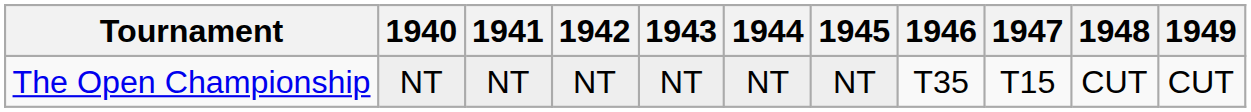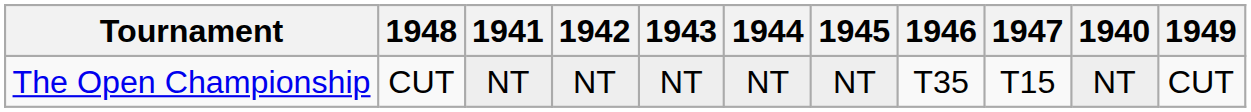 <table class="wikitable" style="font-size:95%;text-align:center;">
 <tr>
 <th>Tournament</th>
-<th>1940</th>
+<th>1948</th>
 <th>1941</th>
 <th>1942</th>
 <th>1943</th>
 <th>1944</th>
 <th>1945</th>
 <th>1946</th>
 <th>1947</th>
-<th>1948</th>
+<th>1940</th>
 <th>1949</th>
 </tr>
 <tr>
 <td align=left><a href='#'>The Open Championship</a></td>
-<td style="background:#eeeeee;">NT</td>
+<td>CUT</td>
 <td style="background:#eeeeee;">NT</td>
 <td style="background:#eeeeee;">NT</td>
 <td style="background:#eeeeee;">NT</td>
 <td style="background:#eeeeee;">NT</td>
 <td style="background:#eeeeee;">NT</td>
 <td>T35</td>
 <td>T15</td>
-<td>CUT</td>
+<td style="background:#eeeeee;">NT</td>
 <td>CUT</td>
 </tr>
 </table>
